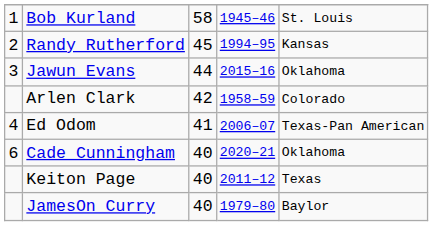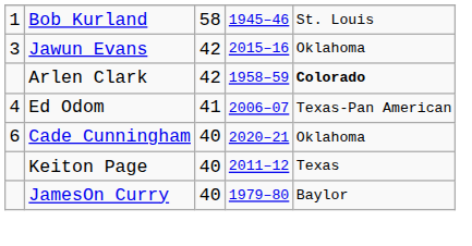 <table class="wikitable">
 <tr>
 </tr>
 <tr>
 <td>1</td>
 <td><a href='#'>Bob Kurland</a></td>
 <td>58</td>
 <td style="font-size:80%;"><a href='#'>1945–46</a></td>
 <td style="font-size:80%;">St. Louis</td>
 </tr>
 <tr>
-<td>2</td>
-<td><a href='#'>Randy Rutherford</a></td>
-<td>45</td>
-<td style="font-size:80%;"><a href='#'>1994–95</a></td>
-<td style="font-size:80%;">Kansas</td>
-</tr>
-<tr>
 <td>3</td>
 <td><a href='#'>Jawun Evans</a></td>
-<td>44</td>
+<td>42</td>
 <td style="font-size:80%;"><a href='#'>2015–16</a></td>
 <td style="font-size:80%;">Oklahoma</td>
 </tr>
 <tr>
 <td></td>
 <td>Arlen Clark</td>
 <td>42</td>
 <td style="font-size:80%;"><a href='#'>1958–59</a></td>
-<td style="font-size:80%;">Colorado</td>
+<td style="font-size:80%;"><strong>Colorado</strong></td>
 </tr>
 <tr>
 <td>4</td>
 <td>Ed Odom</td>
 <td>41</td>
 <td style="font-size:80%;"><a href='#'>2006–07</a></td>
 <td style="font-size:80%;">Texas-Pan American</td>
 </tr>
 <tr>
 <td>6</td>
 <td><a href='#'>Cade Cunningham</a></td>
 <td>40</td>
 <td style="font-size:80%;"><a href='#'>2020–21</a></td>
 <td style="font-size:80%;">Oklahoma</td>
 </tr>
 <tr>
 <td></td>
 <td>Keiton Page</td>
 <td>40</td>
 <td style="font-size:80%;"><a href='#'>2011–12</a></td>
 <td style="font-size:80%;">Texas</td>
 </tr>
 <tr>
 <td></td>
 <td><a href='#'>JamesOn Curry</a></td>
 <td>40</td>
 <td style="font-size:80%;"><a href='#'>1979–80</a></td>
 <td style="font-size:80%;">Baylor</td>
 </tr>
 </table>
